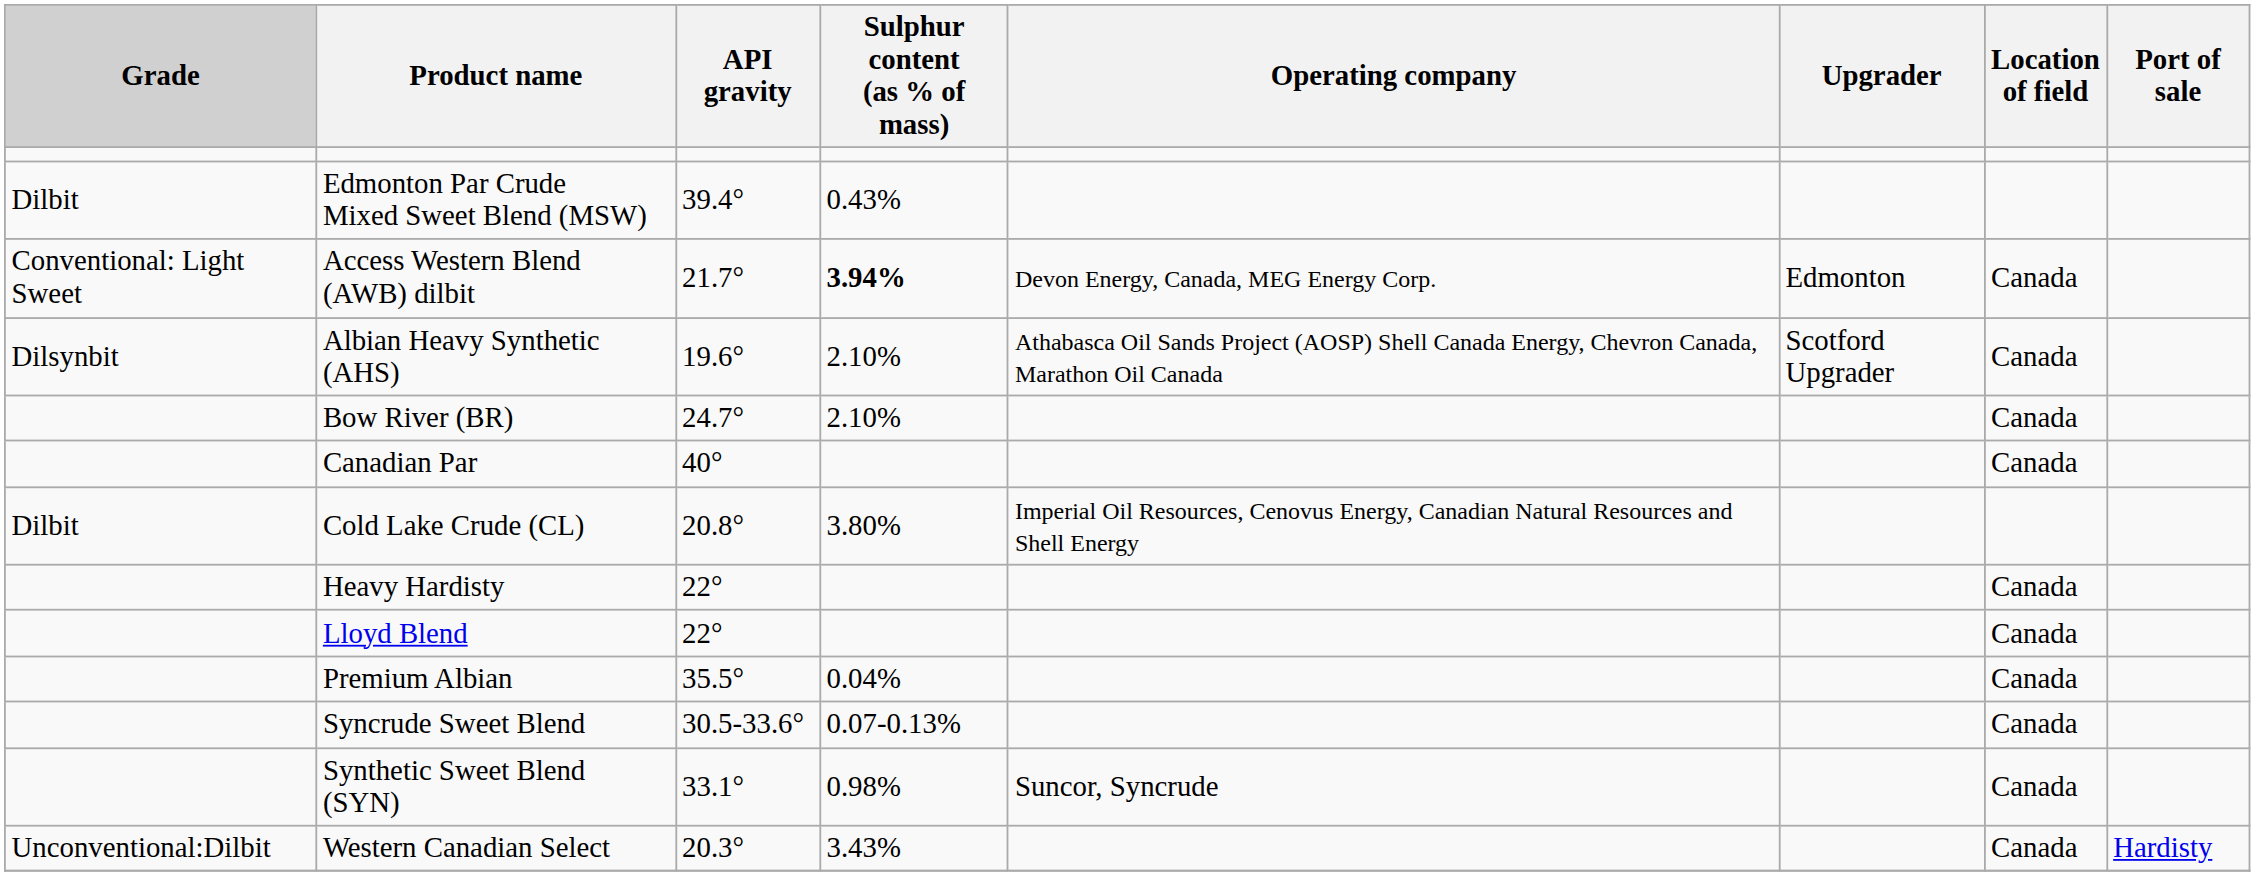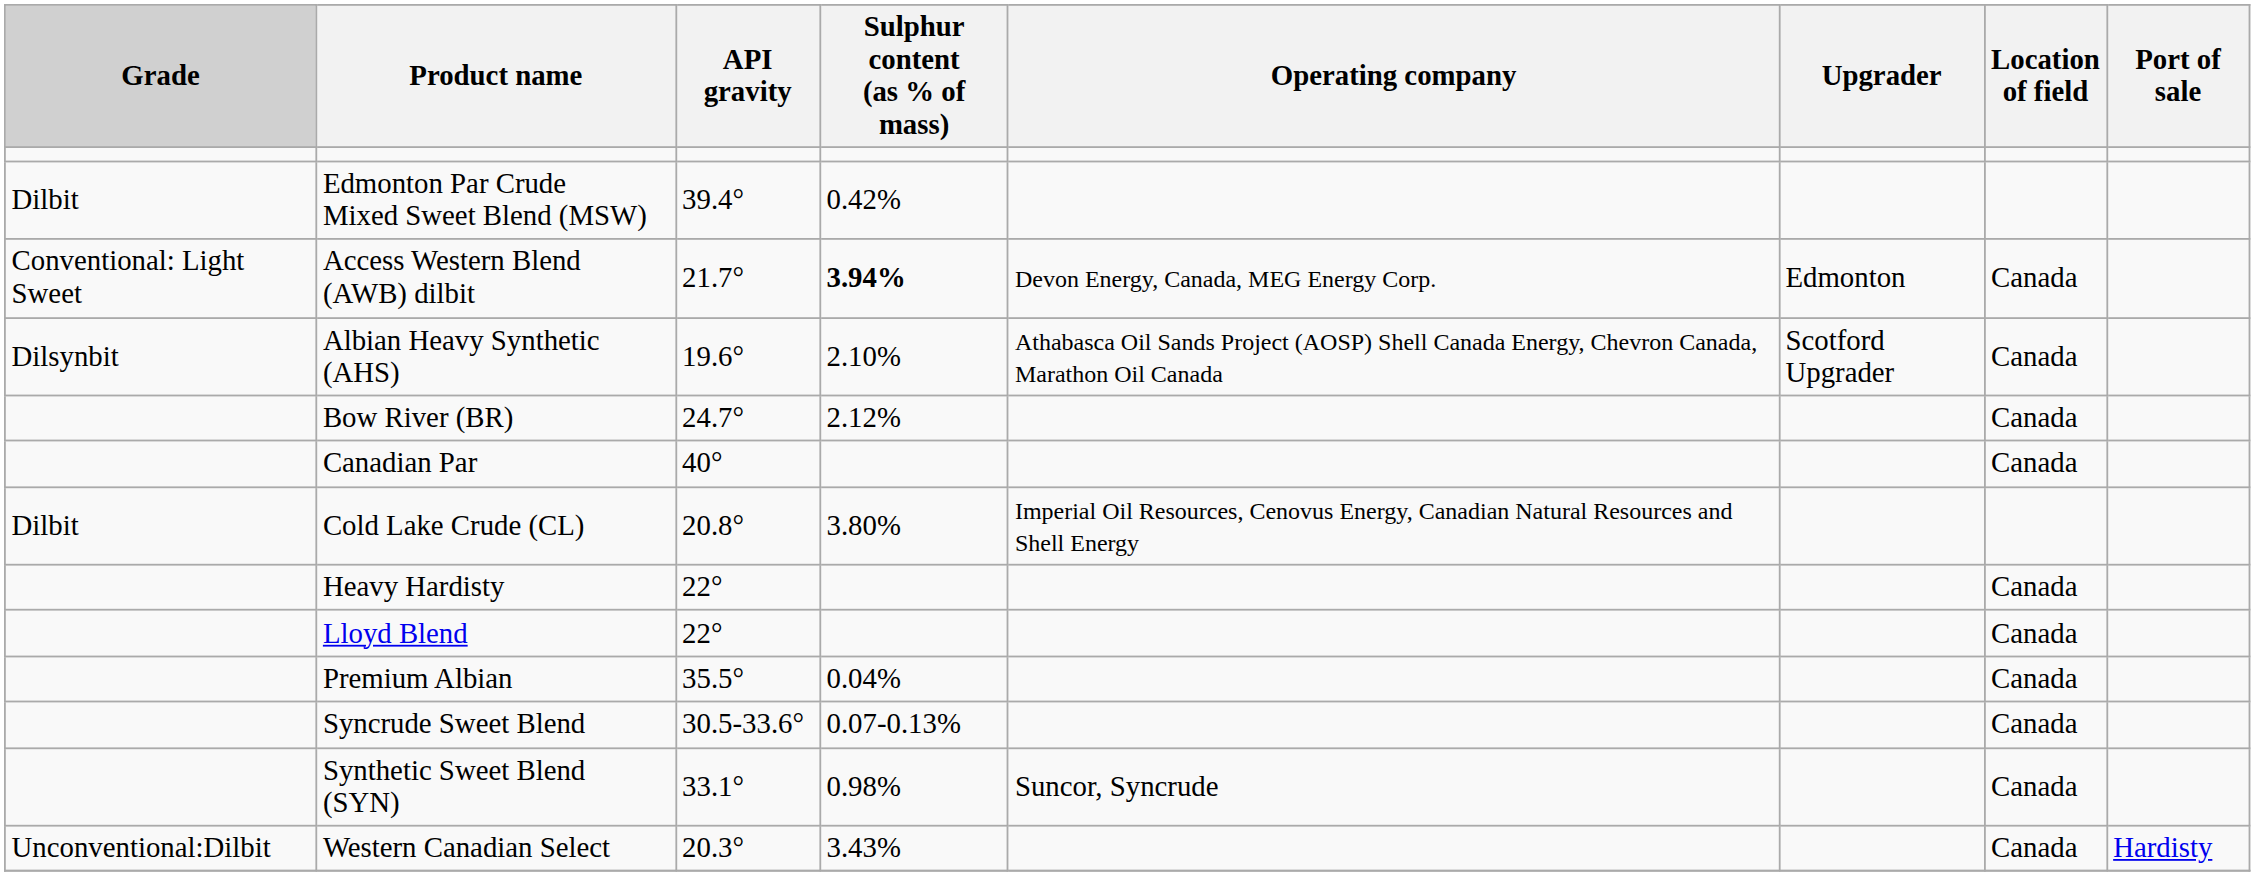 <table class="wikitable sortable">
 <tr>
 <th style="background-color:#D0D0D0;">Grade</th>
 <th>Product name</th>
 <th>API gravity</th>
 <th>Sulphur content<br>(as % of mass)</th>
 <th>Operating company</th>
 <th>Upgrader</th>
 <th>Location<br>of field</th>
 <th>Port of sale</th>
 </tr>
 <tr ---->
 <td></td>
 <td></td>
 <td></td>
 <td></td>
 <td></td>
 <td></td>
 <td></td>
 <td></td>
 </tr>
 <tr ---->
 <td>Dilbit</td>
 <td>Edmonton Par Crude<br>Mixed Sweet Blend (MSW)</td>
 <td>39.4°</td>
-<td>0.43%</td>
+<td>0.42%</td>
 <td></td>
 <td></td>
 <td></td>
 <td></td>
 </tr>
 <tr ---->
 <td>Conventional: Light Sweet</td>
 <td>Access Western Blend (AWB) dilbit</td>
 <td>21.7°</td>
 <td><strong>3.94%</strong></td>
 <td><small>Devon Energy, Canada, MEG Energy Corp. </small></td>
 <td>Edmonton</td>
 <td>Canada</td>
 <td></td>
 </tr>
 <tr ---->
 <td>Dilsynbit</td>
 <td>Albian Heavy Synthetic (AHS)</td>
 <td>19.6°</td>
 <td>2.10%</td>
 <td><small>Athabasca Oil Sands Project (AOSP) Shell Canada Energy, Chevron Canada, Marathon Oil Canada</small></td>
 <td>Scotford Upgrader</td>
 <td>Canada</td>
 <td></td>
 </tr>
 <tr ---->
 <td></td>
 <td>Bow River (BR)</td>
 <td>24.7°</td>
-<td>2.10%</td>
+<td>2.12%</td>
 <td></td>
 <td></td>
 <td>Canada</td>
 <td></td>
 </tr>
 <tr ---->
 <td></td>
 <td>Canadian Par</td>
 <td>40°</td>
 <td></td>
 <td></td>
 <td></td>
 <td>Canada</td>
 <td></td>
 </tr>
 <tr ---->
 <td>Dilbit</td>
 <td>Cold Lake Crude (CL)</td>
 <td>20.8°</td>
 <td>3.80%</td>
 <td><small>Imperial Oil Resources, Cenovus Energy, Canadian Natural Resources and Shell Energy</small></td>
 <td></td>
 <td></td>
 <td></td>
 </tr>
 <tr ---->
 <td></td>
 <td>Heavy Hardisty</td>
 <td>22°</td>
 <td></td>
 <td></td>
 <td></td>
 <td>Canada</td>
 <td></td>
 </tr>
 <tr ---->
 <td></td>
 <td><a href='#'>Lloyd Blend</a></td>
 <td>22°</td>
 <td></td>
 <td></td>
 <td></td>
 <td>Canada</td>
 <td></td>
 </tr>
 <tr ---->
 <td></td>
 <td>Premium Albian</td>
 <td>35.5°</td>
 <td>0.04%</td>
 <td></td>
 <td></td>
 <td>Canada</td>
 <td></td>
 </tr>
 <tr ---->
 <td></td>
 <td>Syncrude Sweet Blend</td>
 <td>30.5-33.6°</td>
 <td>0.07-0.13%</td>
 <td></td>
 <td></td>
 <td>Canada</td>
 <td></td>
 </tr>
 <tr ---->
 <td></td>
 <td>Synthetic Sweet Blend (SYN)</td>
 <td>33.1°</td>
 <td>0.98%</td>
 <td>Suncor, Syncrude</td>
 <td></td>
 <td>Canada</td>
 <td></td>
 </tr>
 <tr ---->
 <td>Unconventional:Dilbit</td>
 <td>Western Canadian Select</td>
 <td>20.3°</td>
 <td>3.43%</td>
 <td></td>
 <td></td>
 <td>Canada</td>
 <td><a href='#'>Hardisty</a></td>
 </tr>
 <tr ---->
 </tr>
 </table>
